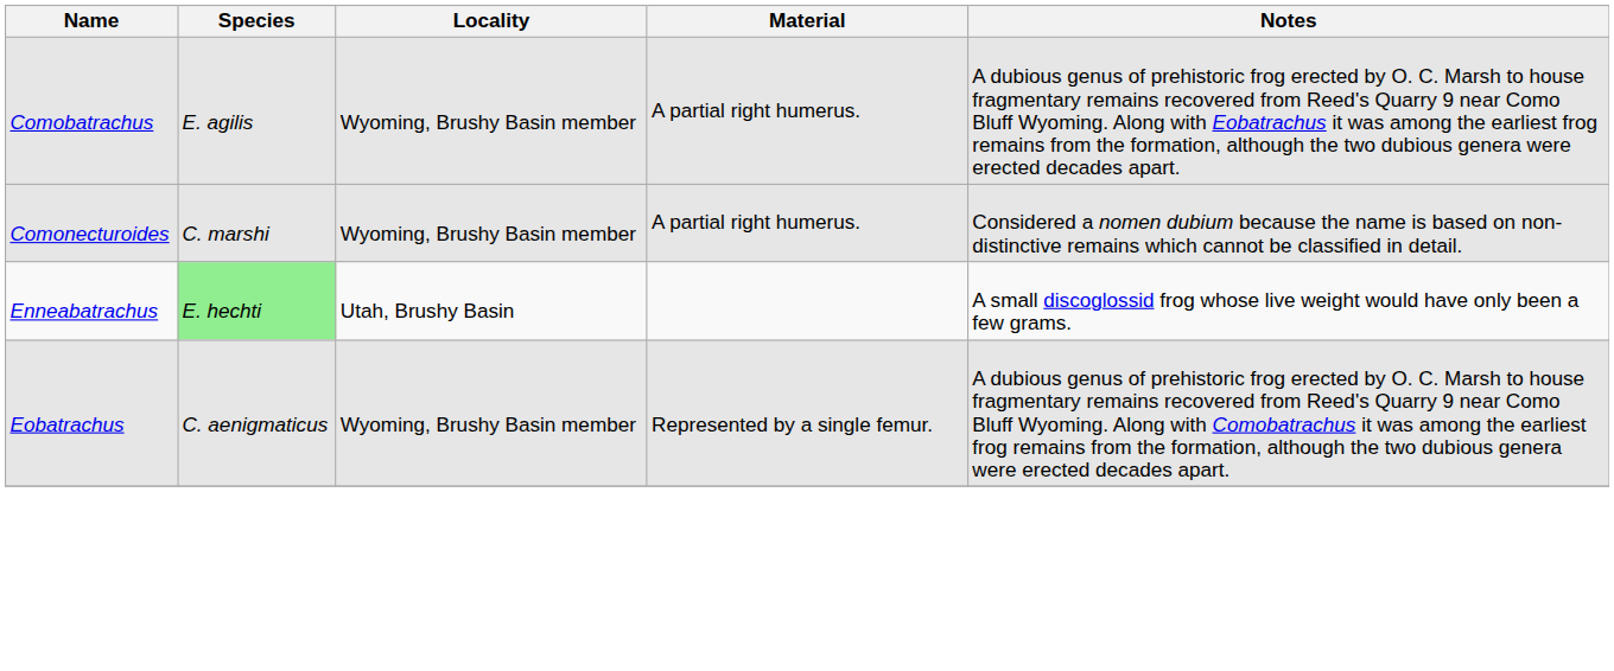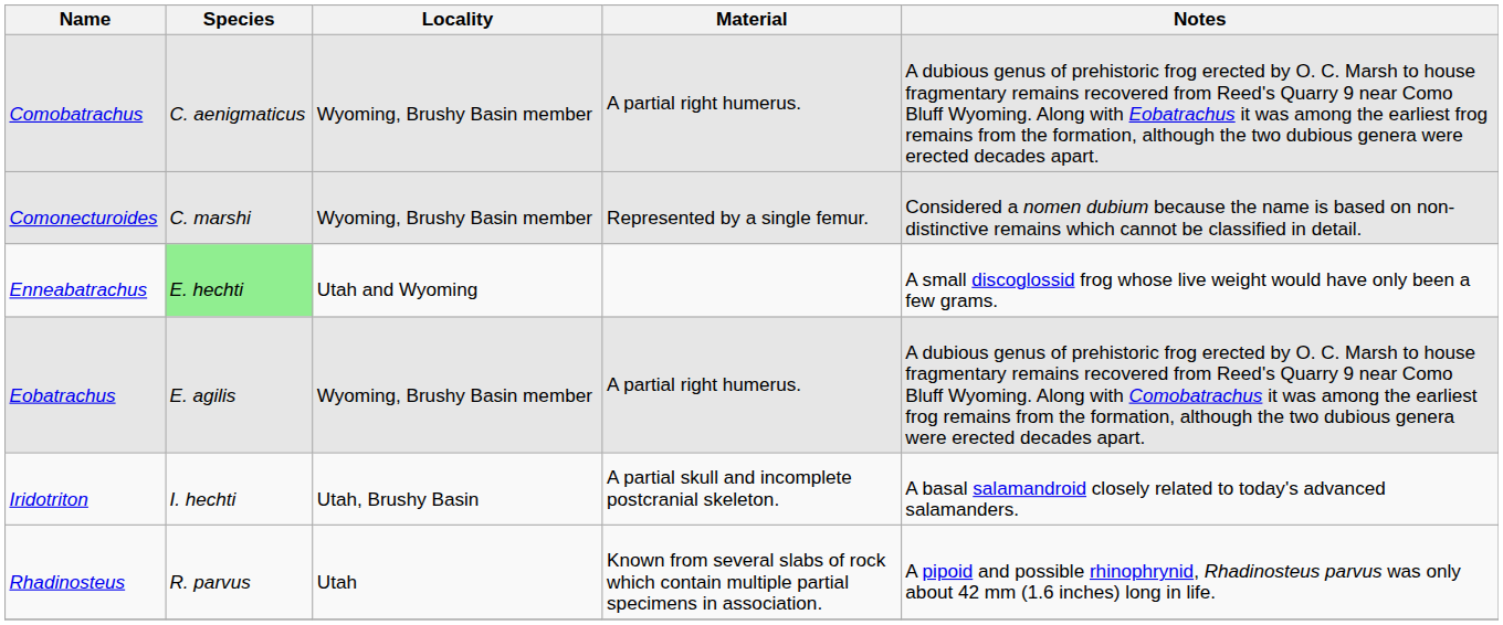 <table class="wikitable" align="center" width="100%">
 <tr>
 <th>Name</th>
 <th>Species</th>
 <th>Locality</th>
 <th width="20%">Material</th>
 <th width="40%">Notes</th>
 </tr>
 <tr>
 <td style="background:#E6E6E6;"><br><em><a href='#'>Comobatrachus</a></em></td>
-<td style="background:#E6E6E6;"><br><em>E. agilis</em></td>
+<td style="background:#E6E6E6;"><br><em>C. aenigmaticus</em></td>
 <td style="background:#E6E6E6;"><br>Wyoming, Brushy Basin member</td>
 <td style="background:#E6E6E6;">A partial right humerus.</td>
 <td style="background:#E6E6E6;"><br>A dubious genus of prehistoric frog erected by O. C. Marsh to house fragmentary remains recovered from Reed's Quarry 9 near Como Bluff Wyoming. Along with <em><a href='#'>Eobatrachus</a></em> it was among the earliest frog remains from the formation, although the two dubious genera were erected decades apart.</td>
 </tr>
 <tr>
 <td style="background:#E6E6E6;"><br><em><a href='#'>Comonecturoides</a></em></td>
 <td style="background:#E6E6E6;"><br><em>C. marshi</em></td>
 <td style="background:#E6E6E6;"><br>Wyoming, Brushy Basin member</td>
-<td style="background:#E6E6E6;">A partial right humerus.</td>
+<td style="background:#E6E6E6;"><br>Represented by a single femur.</td>
 <td style="background:#E6E6E6;"><br>Considered a <em>nomen dubium</em> because the name is based on non-distinctive remains which cannot be classified in detail.</td>
 </tr>
 <tr>
 <td><br><em><a href='#'>Enneabatrachus</a></em></td>
 <td style="background: lightgreen;"><br><em>E. hechti</em></td>
-<td><br>Utah, Brushy Basin</td>
+<td><br>Utah and Wyoming</td>
 <td></td>
 <td><br>A small <a href='#'>discoglossid</a> frog whose live weight would have only been a few grams.</td>
 </tr>
 <tr>
 <td style="background:#E6E6E6;"><br><em><a href='#'>Eobatrachus</a></em></td>
-<td style="background:#E6E6E6;"><br><em>C. aenigmaticus</em></td>
+<td style="background:#E6E6E6;"><br><em>E. agilis</em></td>
 <td style="background:#E6E6E6;"><br>Wyoming, Brushy Basin member</td>
-<td style="background:#E6E6E6;"><br>Represented by a single femur.</td>
+<td style="background:#E6E6E6;">A partial right humerus.</td>
 <td style="background:#E6E6E6;"><br>A dubious genus of prehistoric frog erected by O. C. Marsh to house fragmentary remains recovered from Reed's Quarry 9 near Como Bluff Wyoming. Along with <em><a href='#'>Comobatrachus</a></em> it was among the earliest frog remains from the formation, although the two dubious genera were erected decades apart.</td>
+</tr>
+<tr>
+<td><br><em><a href='#'>Iridotriton</a></em></td>
+<td><br><em>I. hechti</em></td>
+<td><br>Utah, Brushy Basin</td>
+<td>A partial skull and incomplete postcranial skeleton.</td>
+<td><br>A basal <a href='#'>salamandroid</a> closely related to today's advanced salamanders.</td>
+</tr>
+<tr>
+<td><br><em><a href='#'>Rhadinosteus</a></em></td>
+<td><br><em>R. parvus</em></td>
+<td><br>Utah</td>
+<td><br>Known from several slabs of rock which contain multiple partial specimens in association.</td>
+<td><br>A <a href='#'>pipoid</a> and possible <a href='#'>rhinophrynid</a>, <em>Rhadinosteus parvus</em> was only about 42 mm (1.6 inches) long in life.</td>
 </tr>
 <tr>
 </tr>
 </table>
